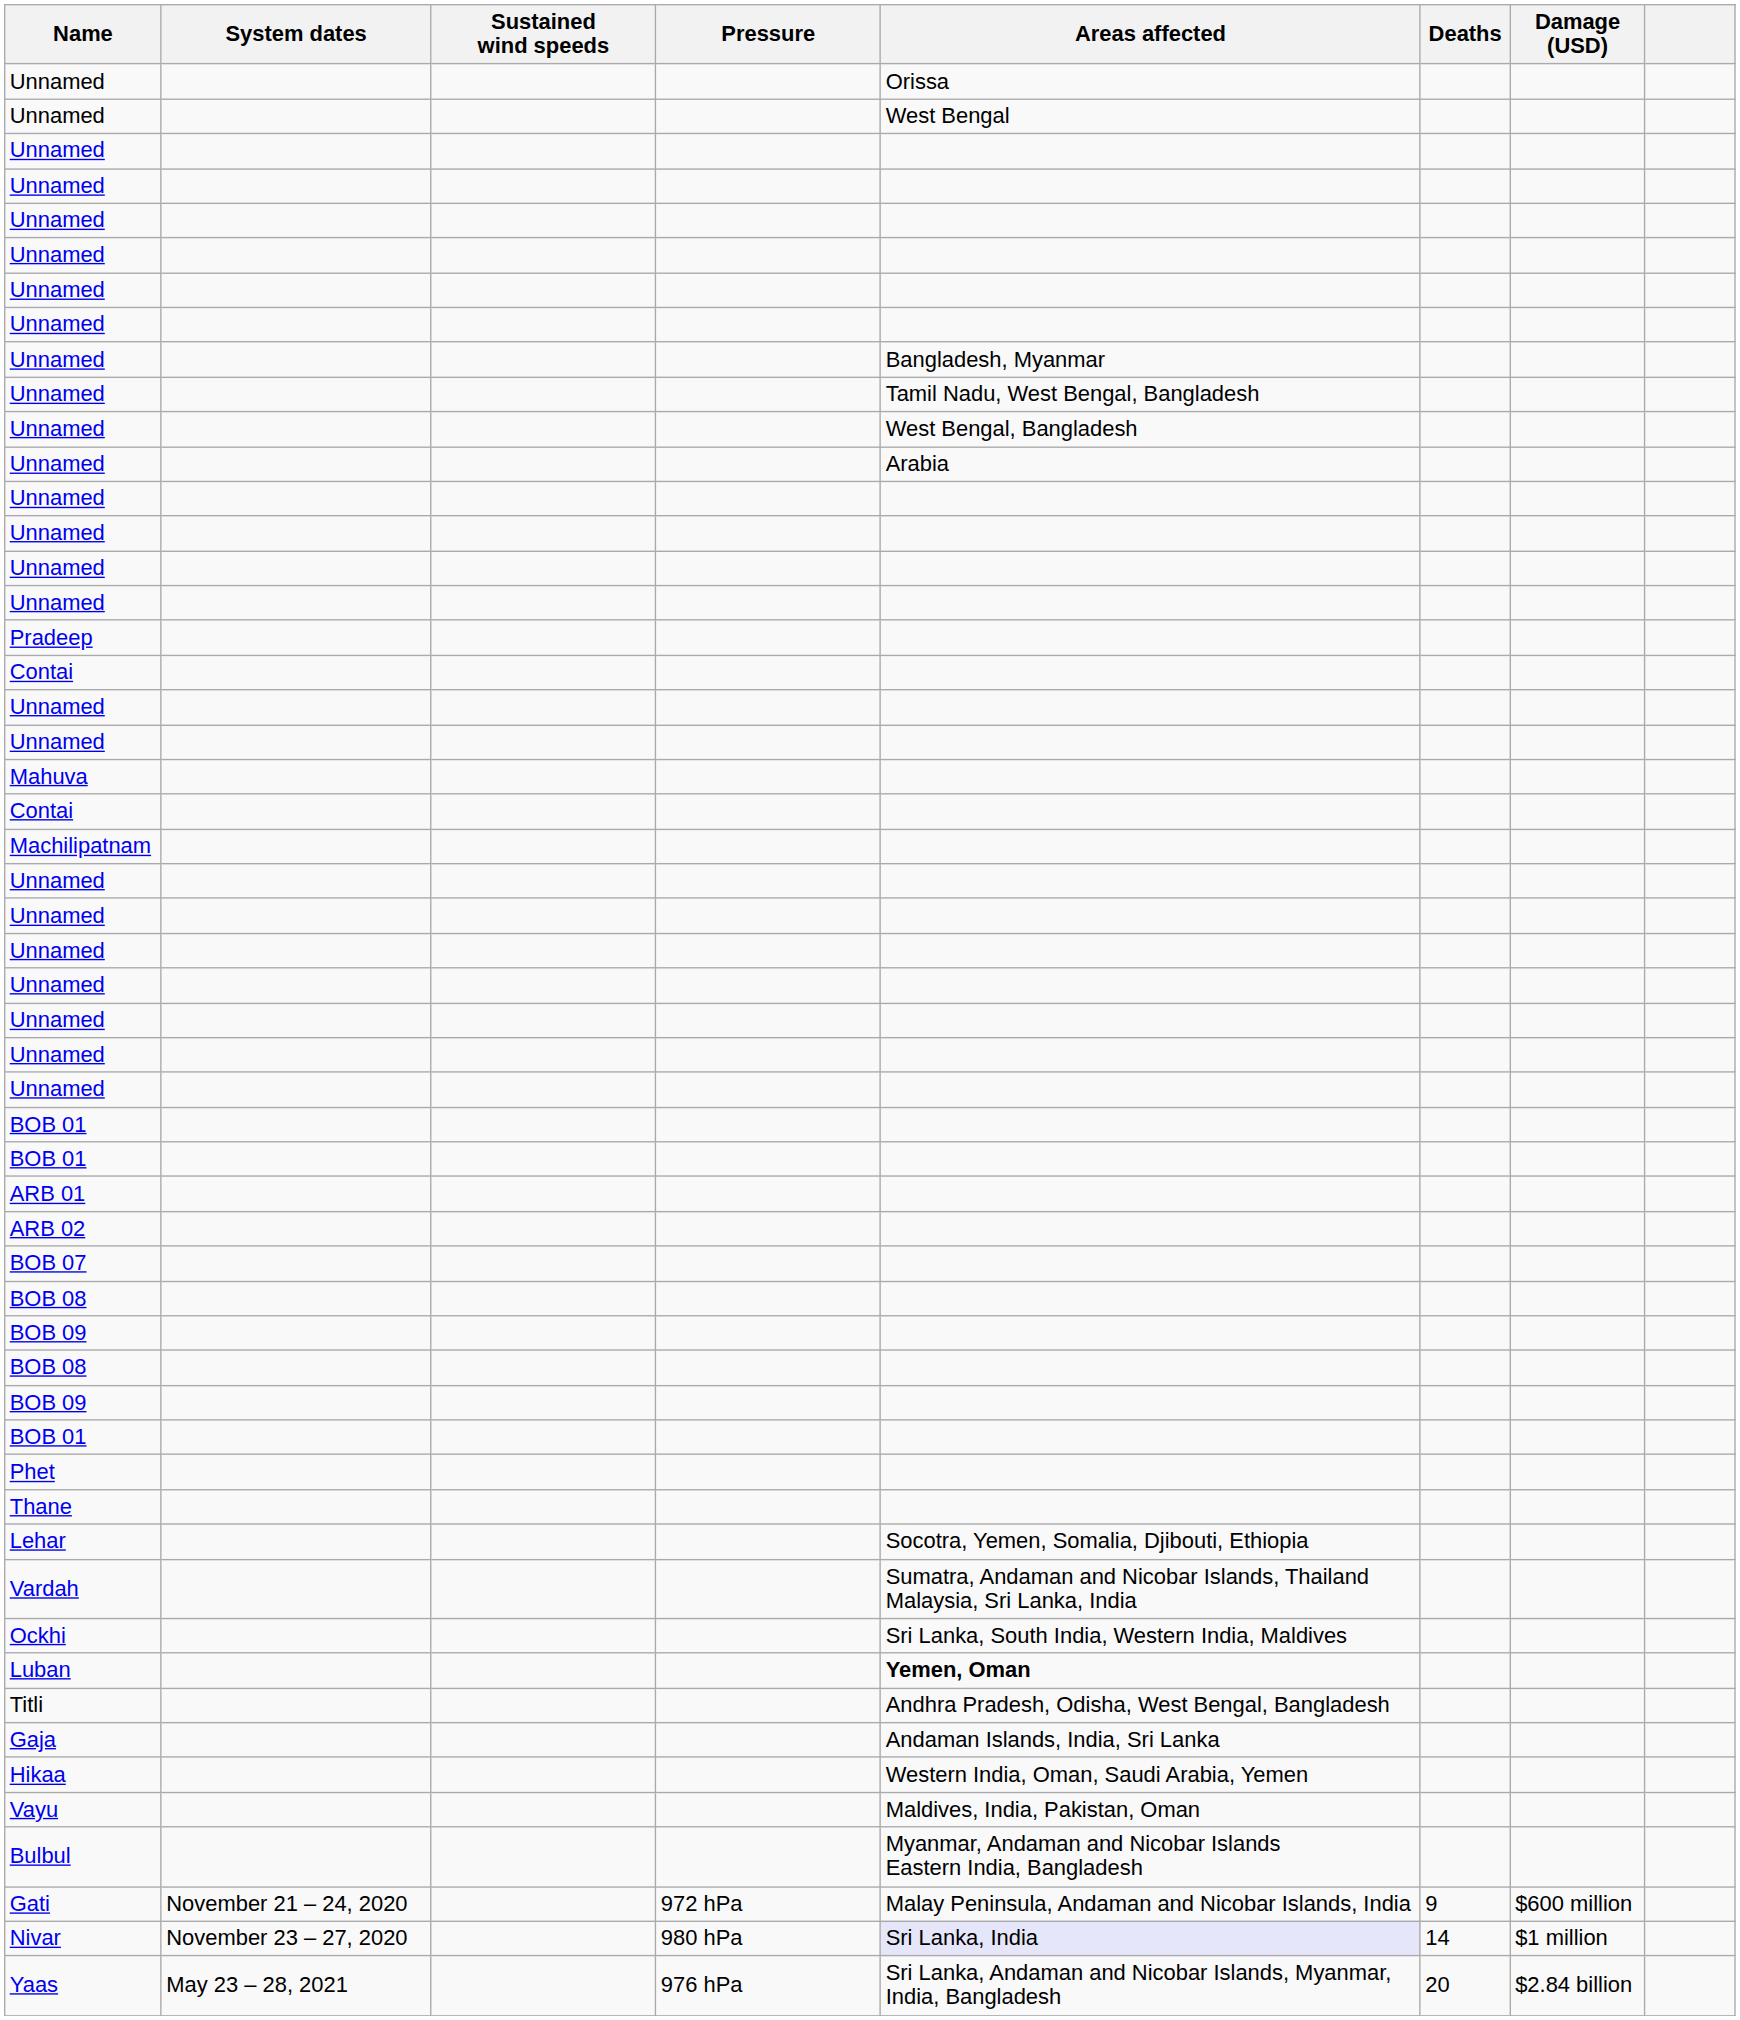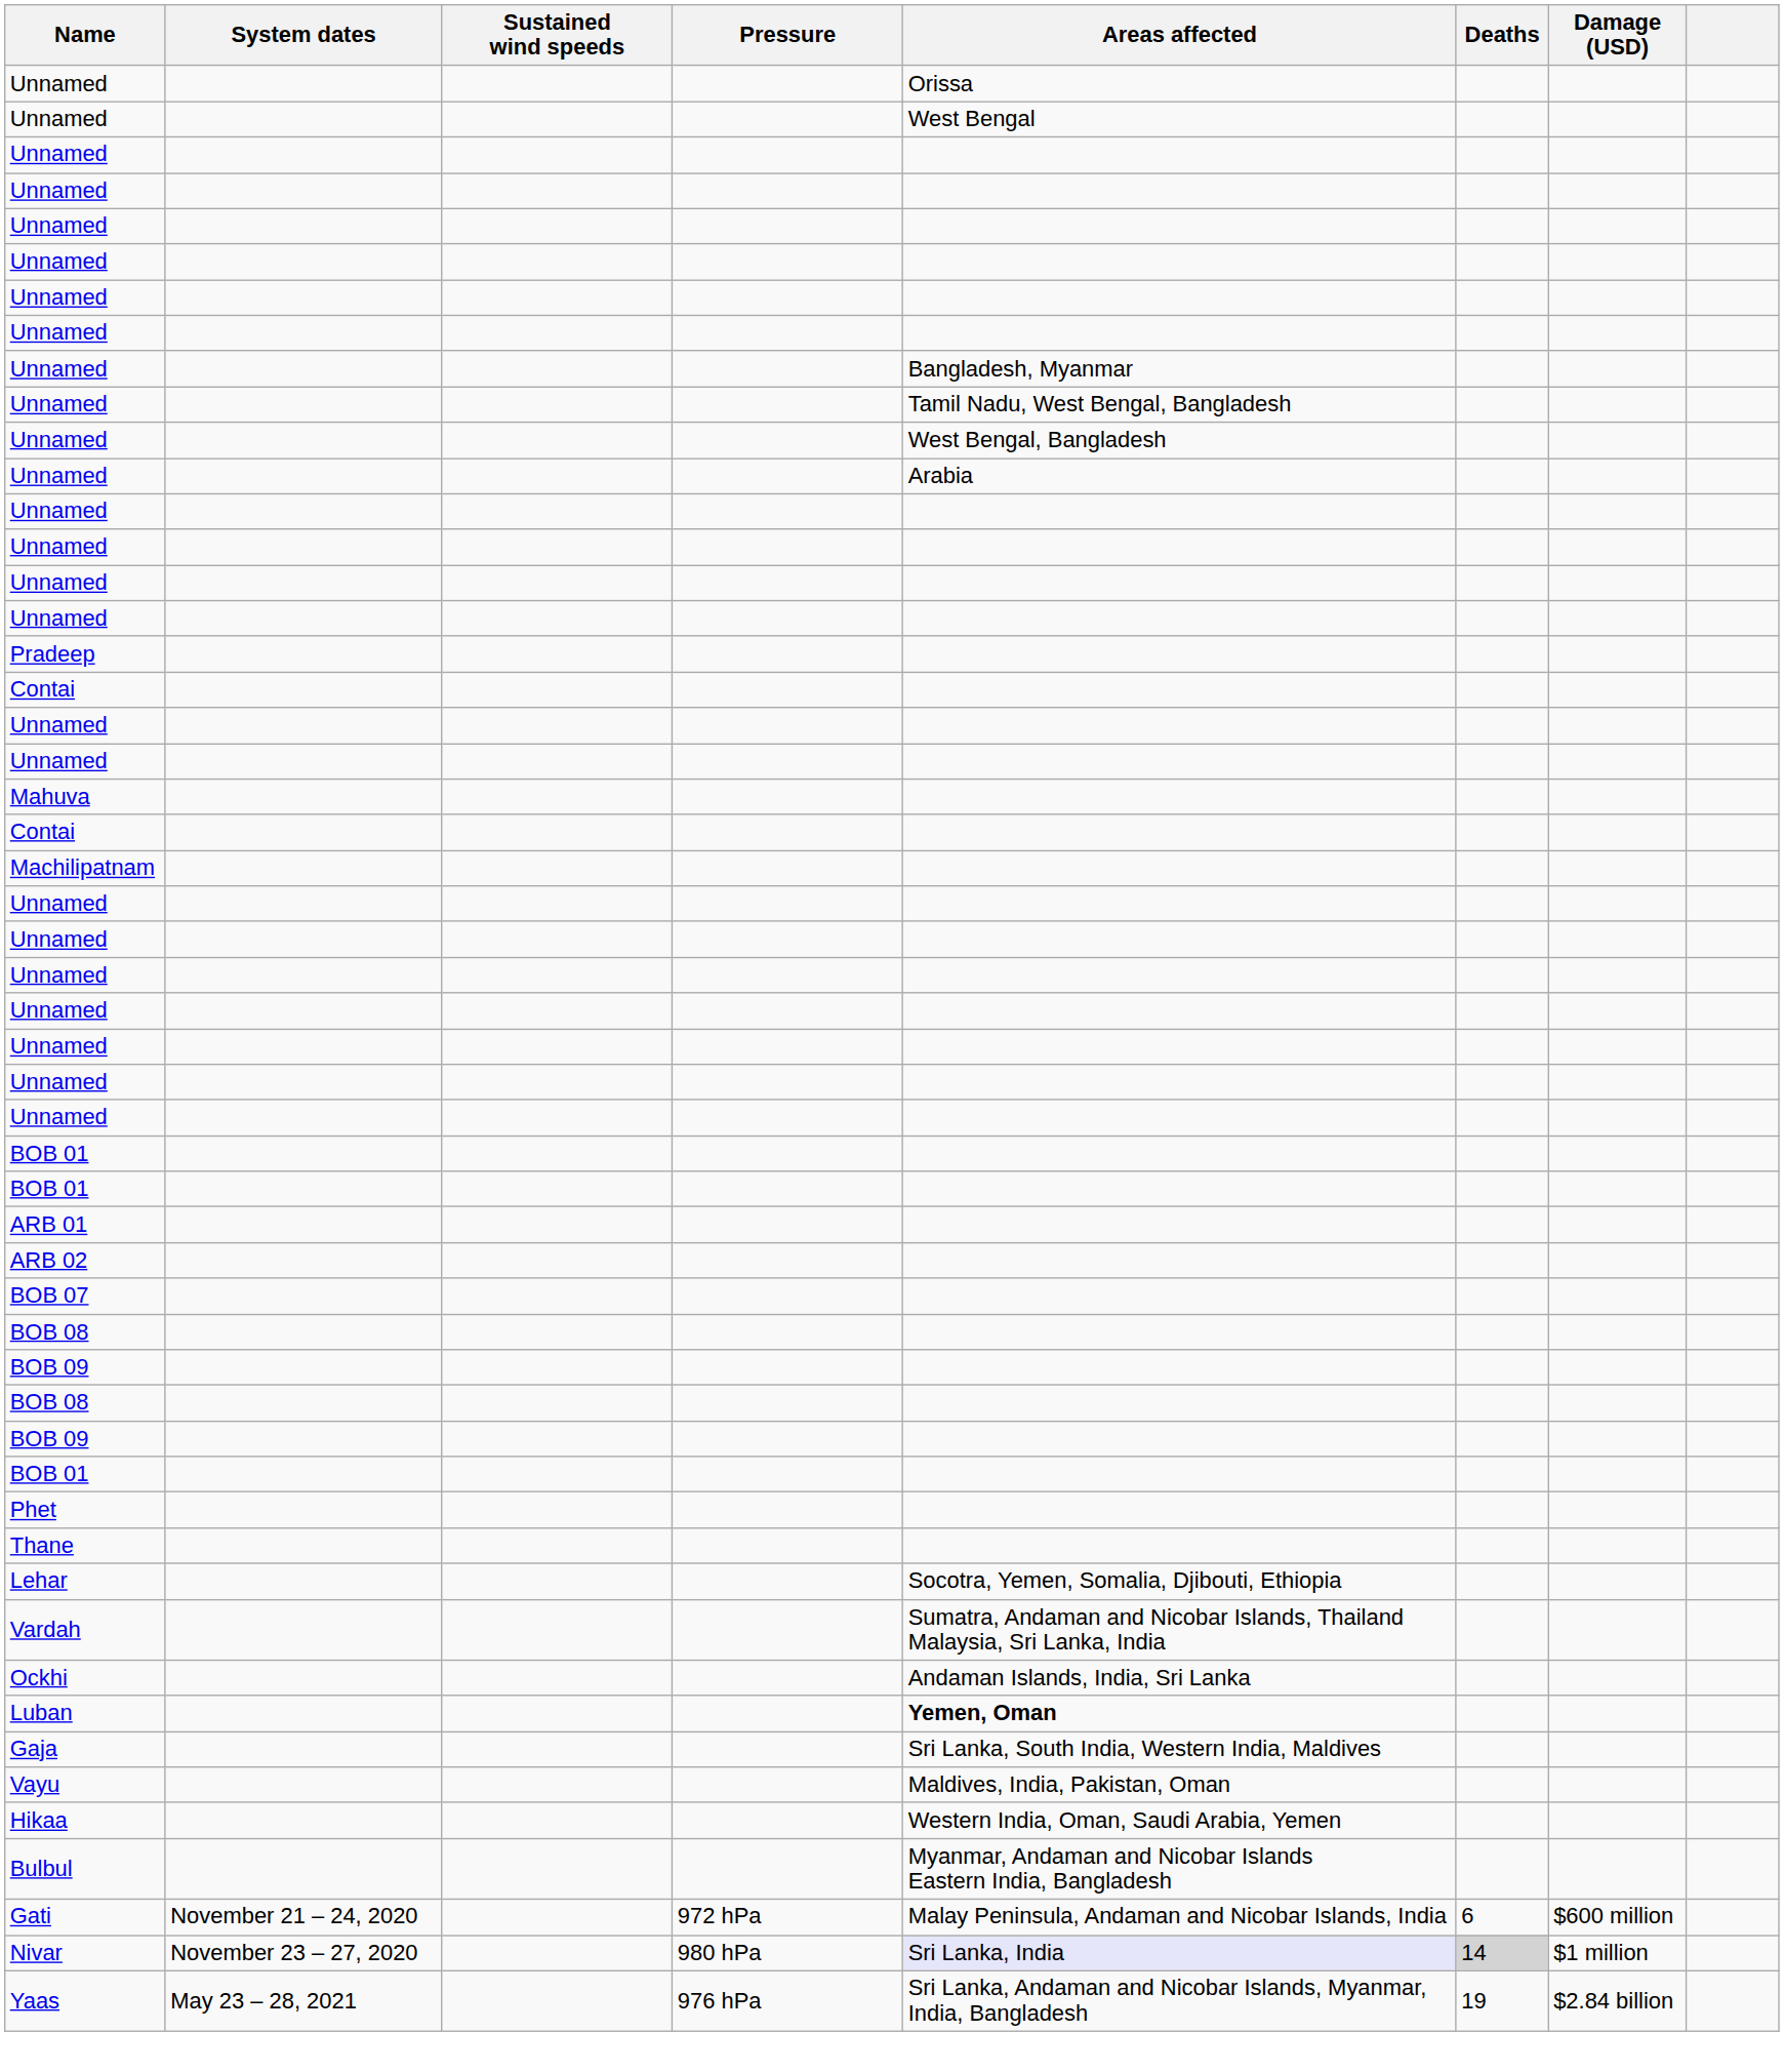 <table class="wikitable sortable" width="100%">
 <tr>
 <th scope="col" width="7.5%">Name</th>
 <th scope="col" width="15%">System dates</th>
 <th scope="col" width="12.5%">Sustained<br>wind speeds</th>
 <th scope="col" width="12.5%">Pressure</th>
 <th scope="col" width="30%" class="unsortable">Areas affected</th>
 <th scope="col" width="5%">Deaths</th>
 <th scope="col" width="7.5%">Damage<br>(USD)</th>
 <th scope="col" width="5%" class="unsortable"></th>
 </tr>
 <tr>
 <td>Unnamed</td>
 <td></td>
 <td></td>
 <td></td>
 <td>Orissa</td>
 <td></td>
 <td></td>
 <td></td>
 </tr>
 <tr>
 <td>Unnamed</td>
 <td></td>
 <td></td>
 <td></td>
 <td>West Bengal</td>
 <td></td>
 <td></td>
 <td></td>
 </tr>
 <tr>
 <td><a href='#'>Unnamed</a></td>
 <td></td>
 <td></td>
 <td></td>
 <td></td>
 <td></td>
 <td></td>
 <td></td>
 </tr>
 <tr>
 <td><a href='#'>Unnamed</a></td>
 <td></td>
 <td></td>
 <td></td>
 <td></td>
 <td></td>
 <td></td>
 <td></td>
 </tr>
 <tr>
 <td><a href='#'>Unnamed</a></td>
 <td></td>
 <td></td>
 <td></td>
 <td></td>
 <td></td>
 <td></td>
 <td></td>
 </tr>
 <tr>
 <td><a href='#'>Unnamed</a></td>
 <td></td>
 <td></td>
 <td></td>
 <td></td>
 <td></td>
 <td></td>
 <td></td>
 </tr>
 <tr>
 <td><a href='#'>Unnamed</a></td>
 <td></td>
 <td></td>
 <td></td>
 <td></td>
 <td></td>
 <td></td>
 <td></td>
 </tr>
 <tr>
 <td><a href='#'>Unnamed</a></td>
 <td></td>
 <td></td>
 <td></td>
 <td></td>
 <td></td>
 <td></td>
 <td></td>
 </tr>
 <tr>
 <td><a href='#'>Unnamed</a></td>
 <td></td>
 <td></td>
 <td></td>
 <td>Bangladesh, Myanmar</td>
 <td></td>
 <td></td>
 <td></td>
 </tr>
 <tr>
 <td><a href='#'>Unnamed</a></td>
 <td></td>
 <td></td>
 <td></td>
 <td>Tamil Nadu, West Bengal, Bangladesh</td>
 <td></td>
 <td></td>
 <td></td>
 </tr>
 <tr>
 <td><a href='#'>Unnamed</a></td>
 <td></td>
 <td></td>
 <td></td>
 <td>West Bengal, Bangladesh</td>
 <td></td>
 <td></td>
 <td></td>
 </tr>
 <tr>
 <td><a href='#'>Unnamed</a></td>
 <td></td>
 <td></td>
 <td></td>
 <td>Arabia</td>
 <td></td>
 <td></td>
 <td></td>
 </tr>
 <tr>
 <td><a href='#'>Unnamed</a></td>
 <td></td>
 <td></td>
 <td></td>
 <td></td>
 <td></td>
 <td></td>
 <td></td>
 </tr>
 <tr>
 <td><a href='#'>Unnamed</a></td>
 <td></td>
 <td></td>
 <td></td>
 <td></td>
 <td></td>
 <td></td>
 <td></td>
 </tr>
 <tr>
 <td><a href='#'>Unnamed</a></td>
 <td></td>
 <td></td>
 <td></td>
 <td></td>
 <td></td>
 <td></td>
 <td></td>
 </tr>
 <tr>
 <td><a href='#'>Unnamed</a></td>
 <td></td>
 <td></td>
 <td></td>
 <td></td>
 <td></td>
 <td></td>
 <td></td>
 </tr>
 <tr>
 <td><a href='#'>Pradeep</a></td>
 <td></td>
 <td></td>
 <td></td>
 <td></td>
 <td></td>
 <td></td>
 <td></td>
 </tr>
 <tr>
 <td><a href='#'>Contai</a></td>
 <td></td>
 <td></td>
 <td></td>
 <td></td>
 <td></td>
 <td></td>
 <td></td>
 </tr>
 <tr>
 <td><a href='#'>Unnamed</a></td>
 <td></td>
 <td></td>
 <td></td>
 <td></td>
 <td></td>
 <td></td>
 <td></td>
 </tr>
 <tr>
 <td><a href='#'>Unnamed</a></td>
 <td></td>
 <td></td>
 <td></td>
 <td></td>
 <td></td>
 <td></td>
 <td></td>
 </tr>
 <tr>
 <td><a href='#'>Mahuva</a></td>
 <td></td>
 <td></td>
 <td></td>
 <td></td>
 <td></td>
 <td></td>
 <td></td>
 </tr>
 <tr>
 <td><a href='#'>Contai</a></td>
 <td></td>
 <td></td>
 <td></td>
 <td></td>
 <td></td>
 <td></td>
 <td></td>
 </tr>
 <tr>
 <td><a href='#'>Machilipatnam</a></td>
 <td></td>
 <td></td>
 <td></td>
 <td></td>
 <td></td>
 <td></td>
 <td></td>
 </tr>
 <tr>
 <td><a href='#'>Unnamed</a></td>
 <td></td>
 <td></td>
 <td></td>
 <td></td>
 <td></td>
 <td></td>
 <td></td>
 </tr>
 <tr>
 <td><a href='#'>Unnamed</a></td>
 <td></td>
 <td></td>
 <td></td>
 <td></td>
 <td></td>
 <td></td>
 <td></td>
 </tr>
 <tr>
 <td><a href='#'>Unnamed</a></td>
 <td></td>
 <td></td>
 <td></td>
 <td></td>
 <td></td>
 <td></td>
 <td></td>
 </tr>
 <tr>
 <td><a href='#'>Unnamed</a></td>
 <td></td>
 <td></td>
 <td></td>
 <td></td>
 <td></td>
 <td></td>
 <td></td>
 </tr>
 <tr>
 <td><a href='#'>Unnamed</a></td>
 <td></td>
 <td></td>
 <td></td>
 <td></td>
 <td></td>
 <td></td>
 <td></td>
 </tr>
 <tr>
 <td><a href='#'>Unnamed</a></td>
 <td></td>
 <td></td>
 <td></td>
 <td></td>
 <td></td>
 <td></td>
 <td></td>
 </tr>
 <tr>
 <td><a href='#'>Unnamed</a></td>
 <td></td>
 <td></td>
 <td></td>
 <td></td>
 <td></td>
 <td></td>
 <td></td>
 </tr>
 <tr>
 <td><a href='#'>BOB 01</a></td>
 <td></td>
 <td></td>
 <td></td>
 <td></td>
 <td></td>
 <td></td>
 <td></td>
 </tr>
 <tr>
 <td><a href='#'>BOB 01</a></td>
 <td></td>
 <td></td>
 <td></td>
 <td></td>
 <td></td>
 <td></td>
 <td></td>
 </tr>
 <tr>
 <td><a href='#'>ARB 01</a></td>
 <td></td>
 <td></td>
 <td></td>
 <td></td>
 <td></td>
 <td></td>
 <td></td>
 </tr>
 <tr>
 <td><a href='#'>ARB 02</a></td>
 <td></td>
 <td></td>
 <td></td>
 <td></td>
 <td></td>
 <td></td>
 <td></td>
 </tr>
 <tr>
 <td><a href='#'>BOB 07</a></td>
 <td></td>
 <td></td>
 <td></td>
 <td></td>
 <td></td>
 <td></td>
 <td></td>
 </tr>
 <tr>
 <td><a href='#'>BOB 08</a></td>
 <td></td>
 <td></td>
 <td></td>
 <td></td>
 <td></td>
 <td></td>
 <td></td>
 </tr>
 <tr>
 <td><a href='#'>BOB 09</a></td>
 <td></td>
 <td></td>
 <td></td>
 <td></td>
 <td></td>
 <td></td>
 <td></td>
 </tr>
 <tr>
 <td><a href='#'>BOB 08</a></td>
 <td></td>
 <td></td>
 <td></td>
 <td></td>
 <td></td>
 <td></td>
 <td></td>
 </tr>
 <tr>
 <td><a href='#'>BOB 09</a></td>
 <td></td>
 <td></td>
 <td></td>
 <td></td>
 <td></td>
 <td></td>
 <td></td>
 </tr>
 <tr>
 <td><a href='#'>BOB 01</a></td>
 <td></td>
 <td></td>
 <td></td>
 <td></td>
 <td></td>
 <td></td>
 <td></td>
 </tr>
 <tr>
 <td><a href='#'>Phet</a></td>
 <td></td>
 <td></td>
 <td></td>
 <td></td>
 <td></td>
 <td></td>
 <td></td>
 </tr>
 <tr>
 <td><a href='#'>Thane</a></td>
 <td></td>
 <td></td>
 <td></td>
 <td></td>
 <td></td>
 <td></td>
 <td></td>
 </tr>
 <tr>
 <td><a href='#'>Lehar</a></td>
 <td></td>
 <td></td>
 <td></td>
 <td>Socotra, Yemen, Somalia,  Djibouti, Ethiopia</td>
 <td></td>
 <td></td>
 <td></td>
 </tr>
 <tr>
 <td><a href='#'>Vardah</a></td>
 <td></td>
 <td></td>
 <td></td>
 <td>Sumatra, Andaman and Nicobar Islands, Thailand<br>Malaysia, Sri Lanka, India</td>
 <td></td>
 <td></td>
 <td></td>
 </tr>
 <tr>
 <td><a href='#'>Ockhi</a></td>
 <td></td>
 <td></td>
 <td></td>
-<td>Sri Lanka, South India, Western India, Maldives</td>
+<td>Andaman Islands, India, Sri Lanka</td>
 <td></td>
 <td></td>
 <td></td>
 </tr>
 <tr>
 <td><a href='#'>Luban</a></td>
 <td></td>
 <td></td>
 <td></td>
 <td><strong>Yemen, Oman</strong></td>
 <td></td>
 <td></td>
 <td></td>
 </tr>
 <tr>
-<td>Titli</td>
+<td><a href='#'>Gaja</a></td>
 <td></td>
 <td></td>
 <td></td>
-<td>Andhra Pradesh, Odisha, West Bengal, Bangladesh</td>
+<td>Sri Lanka, South India, Western India, Maldives</td>
 <td></td>
 <td></td>
 <td></td>
 </tr>
 <tr>
-<td><a href='#'>Gaja</a></td>
+<td><a href='#'>Vayu</a></td>
 <td></td>
 <td></td>
 <td></td>
-<td>Andaman Islands, India, Sri Lanka</td>
+<td>Maldives, India, Pakistan, Oman</td>
 <td></td>
 <td></td>
 <td></td>
 </tr>
 <tr>
 <td><a href='#'>Hikaa</a></td>
 <td></td>
 <td></td>
 <td></td>
 <td>Western India, Oman, Saudi Arabia, Yemen</td>
-<td></td>
-<td></td>
-<td></td>
-</tr>
-<tr>
-<td><a href='#'>Vayu</a></td>
-<td></td>
-<td></td>
-<td></td>
-<td>Maldives, India, Pakistan, Oman</td>
 <td></td>
 <td></td>
 <td></td>
 </tr>
 <tr>
 <td><a href='#'>Bulbul</a></td>
 <td></td>
 <td></td>
 <td></td>
 <td>Myanmar, Andaman and Nicobar Islands<br>Eastern India, Bangladesh</td>
 <td></td>
 <td></td>
 <td></td>
 </tr>
 <tr>
 <td><a href='#'>Gati</a></td>
 <td>November 21 – 24, 2020</td>
 <td></td>
 <td>972 hPa</td>
 <td>Malay Peninsula, Andaman and Nicobar Islands, India</td>
-<td>9</td>
+<td>6</td>
 <td>$600 million</td>
 <td></td>
 </tr>
 <tr>
 <td><a href='#'>Nivar</a></td>
 <td>November 23 – 27, 2020</td>
 <td></td>
 <td>980 hPa</td>
 <td style="background: lavender;">Sri Lanka, India</td>
-<td>14</td>
+<td style="background: lightgrey;">14</td>
 <td>$1 million</td>
 <td></td>
 </tr>
 <tr>
 <td><a href='#'>Yaas</a></td>
 <td>May 23 – 28, 2021</td>
 <td></td>
 <td>976 hPa</td>
 <td>Sri Lanka, Andaman and Nicobar Islands, Myanmar, India, Bangladesh</td>
-<td>20</td>
+<td>19</td>
 <td>$2.84 billion</td>
 <td></td>
 </tr>
 </table>
